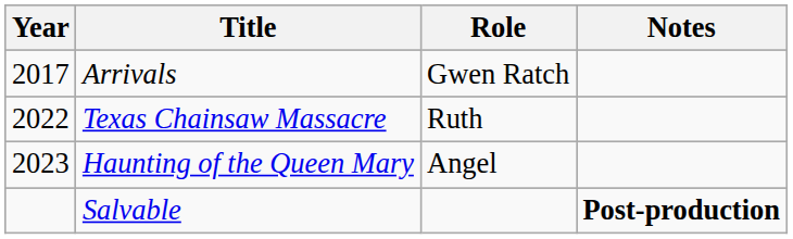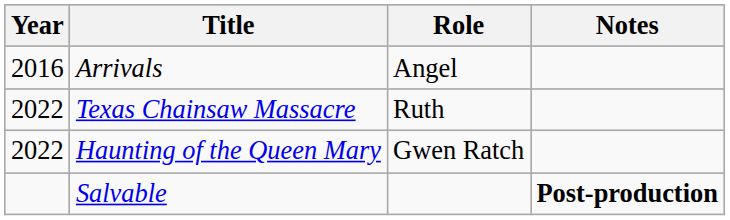 <table class="wikitable">
 <tr>
 <th>Year</th>
 <th>Title</th>
 <th>Role</th>
 <th>Notes</th>
 </tr>
 <tr>
-<td>2017</td>
+<td>2016</td>
 <td><em>Arrivals</em></td>
-<td>Gwen Ratch</td>
+<td>Angel</td>
 <td></td>
 </tr>
 <tr>
 <td>2022</td>
 <td><em><a href='#'>Texas Chainsaw Massacre</a></em></td>
 <td>Ruth</td>
 <td></td>
 </tr>
 <tr>
-<td>2023</td>
+<td>2022</td>
 <td><em><a href='#'>Haunting of the Queen Mary</a></em></td>
-<td>Angel</td>
+<td>Gwen Ratch</td>
 <td></td>
 </tr>
 <tr>
 <td></td>
 <td><em><a href='#'>Salvable</a></em></td>
 <td></td>
 <td><strong>Post-production</strong></td>
 </tr>
 </table>
